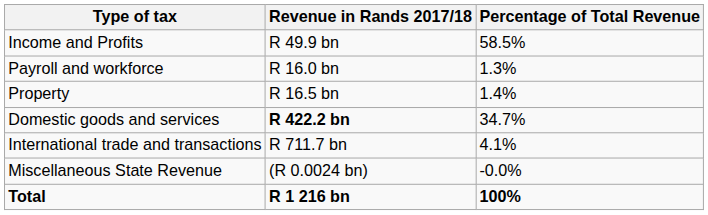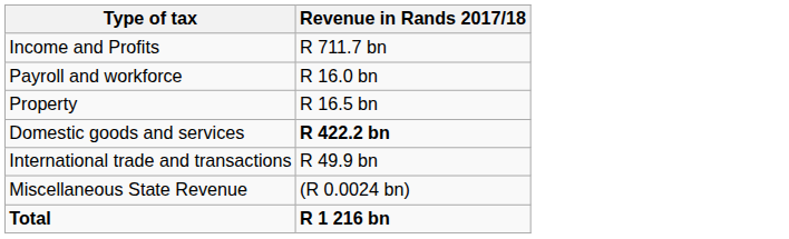 <table class="wikitable">
 <tr>
 <th>Type of tax</th>
 <th>Revenue in Rands 2017/18</th>
-<th>Percentage of Total Revenue</th>
 </tr>
 <tr>
 <td>Income and Profits</td>
-<td>R 49.9 bn</td>
-<td>58.5%</td>
+<td>R 711.7 bn</td>
 </tr>
 <tr>
 <td>Payroll and workforce</td>
 <td>R 16.0 bn</td>
-<td>1.3%</td>
 </tr>
 <tr>
 <td>Property</td>
 <td>R 16.5 bn</td>
-<td>1.4%</td>
 </tr>
 <tr>
 <td>Domestic goods and services</td>
 <td><strong>R 422.2 bn</strong></td>
-<td>34.7%</td>
 </tr>
 <tr>
 <td>International trade and transactions</td>
-<td>R 711.7 bn</td>
-<td>4.1%</td>
+<td>R 49.9 bn</td>
 </tr>
 <tr>
 <td>Miscellaneous State Revenue</td>
 <td>(R 0.0024 bn)</td>
-<td>-0.0%</td>
 </tr>
 <tr>
 <td><strong>Total</strong></td>
 <td><strong>R 1 216 bn</strong></td>
-<td><strong>100%</strong></td>
 </tr>
 </table>
